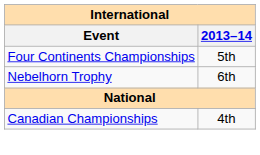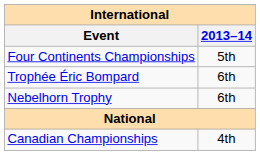 <table class="wikitable" style="text-align:center">
 <tr>
 <th style="background-color: #ffdead; " colspan=2 align=center>International</th>
 </tr>
 <tr>
 <th>Event</th>
 <th><a href='#'>2013–14</a></th>
 </tr>
 <tr>
 <td align=left><a href='#'>Four Continents Championships</a></td>
 <td>5th</td>
 </tr>
 <tr>
+<td align=left> <a href='#'>Trophée Éric Bompard</a></td>
+<td>6th</td>
+</tr>
+<tr>
 <td align=left><a href='#'>Nebelhorn Trophy</a></td>
 <td>6th</td>
 </tr>
 <tr>
 <th style="background-color: #ffdead; " colspan=2 align=center>National</th>
 </tr>
 <tr>
 <td align=left><a href='#'>Canadian Championships</a></td>
 <td>4th</td>
 </tr>
 </table>
